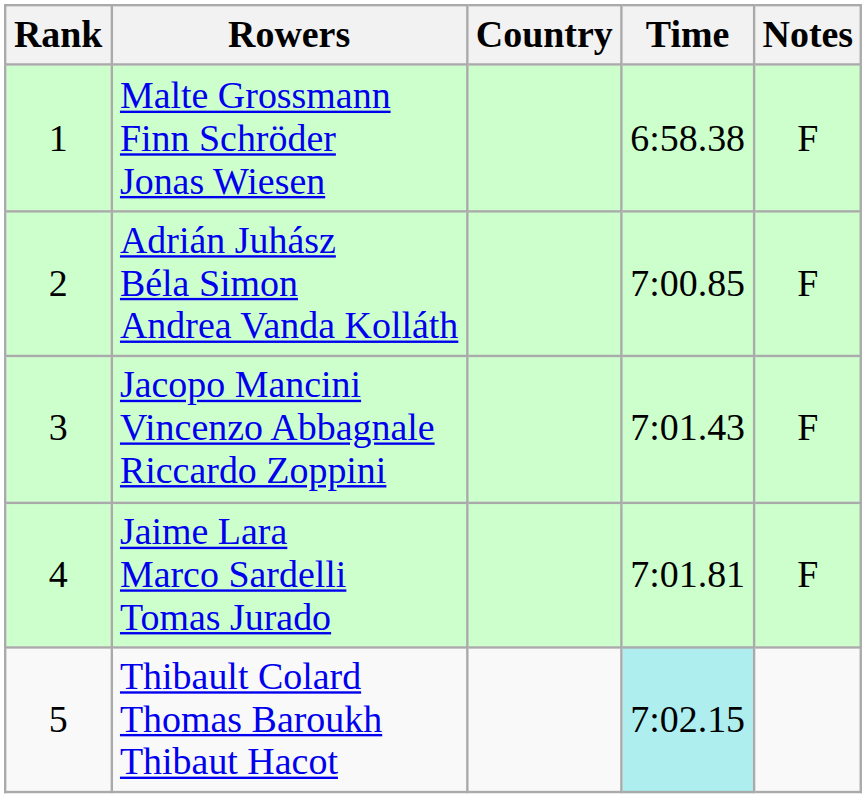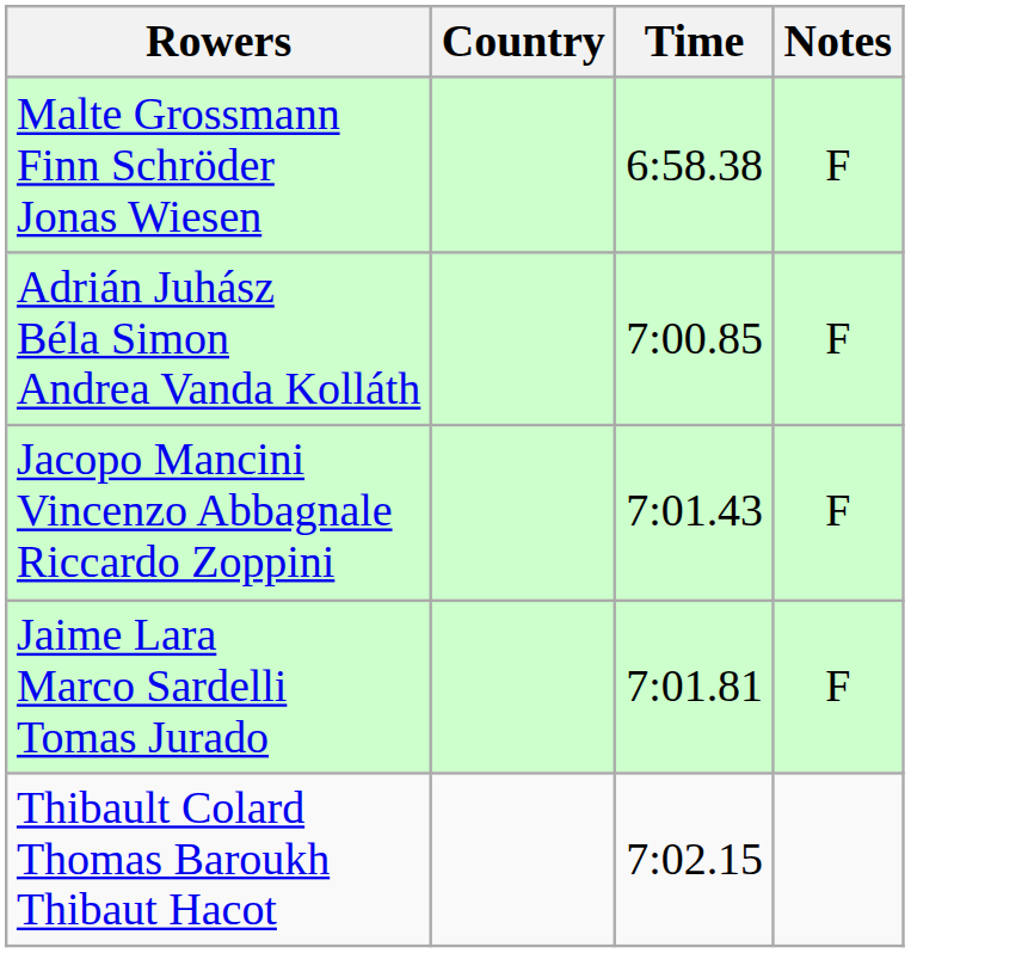 <table class="wikitable" style="text-align:center">
 <tr>
-<th>Rank</th>
 <th>Rowers</th>
 <th>Country</th>
 <th>Time</th>
 <th>Notes</th>
 </tr>
 <tr bgcolor=ccffcc>
-<td>1</td>
 <td align="left"><a href='#'>Malte Grossmann</a><br><a href='#'>Finn Schröder</a><br><a href='#'>Jonas Wiesen</a></td>
 <td align="left"></td>
 <td>6:58.38</td>
 <td>F</td>
 </tr>
 <tr bgcolor=ccffcc>
-<td>2</td>
 <td align="left"><a href='#'>Adrián Juhász</a><br><a href='#'>Béla Simon</a><br><a href='#'>Andrea Vanda Kolláth</a></td>
 <td align="left"></td>
 <td>7:00.85</td>
 <td>F</td>
 </tr>
 <tr bgcolor=ccffcc>
-<td>3</td>
 <td align="left"><a href='#'>Jacopo Mancini</a><br><a href='#'>Vincenzo Abbagnale</a><br><a href='#'>Riccardo Zoppini</a></td>
 <td align="left"></td>
 <td>7:01.43</td>
 <td>F</td>
 </tr>
 <tr bgcolor=ccffcc>
-<td>4</td>
 <td align="left"><a href='#'>Jaime Lara</a><br><a href='#'>Marco Sardelli</a><br><a href='#'>Tomas Jurado</a></td>
 <td align="left"></td>
 <td>7:01.81</td>
 <td>F</td>
 </tr>
 <tr>
-<td>5</td>
 <td align="left"><a href='#'>Thibault Colard</a><br><a href='#'>Thomas Baroukh</a><br><a href='#'>Thibaut Hacot</a></td>
 <td align="left"></td>
-<td style="background: paleturquoise;">7:02.15</td>
+<td>7:02.15</td>
 <td></td>
 </tr>
 </table>
